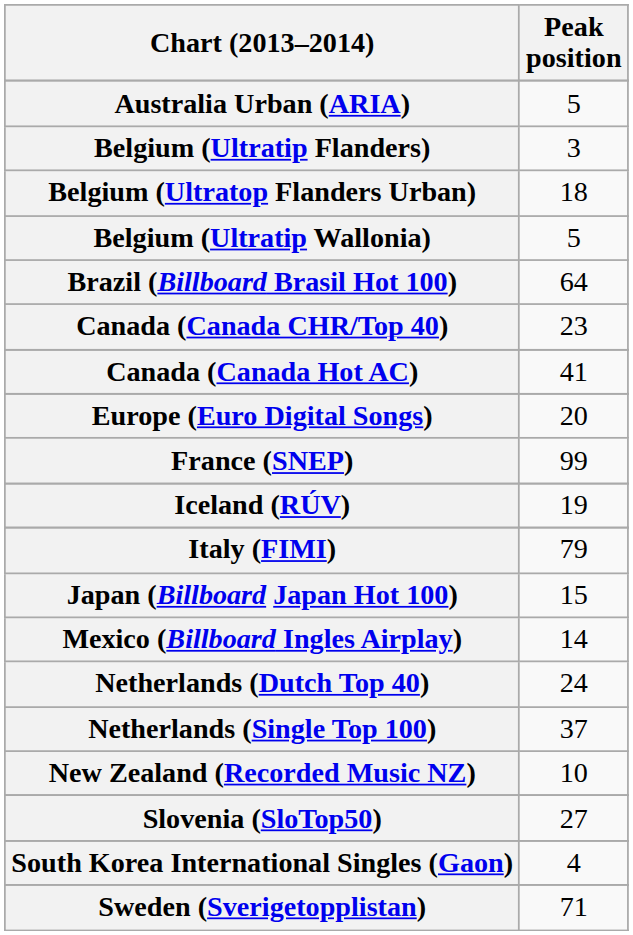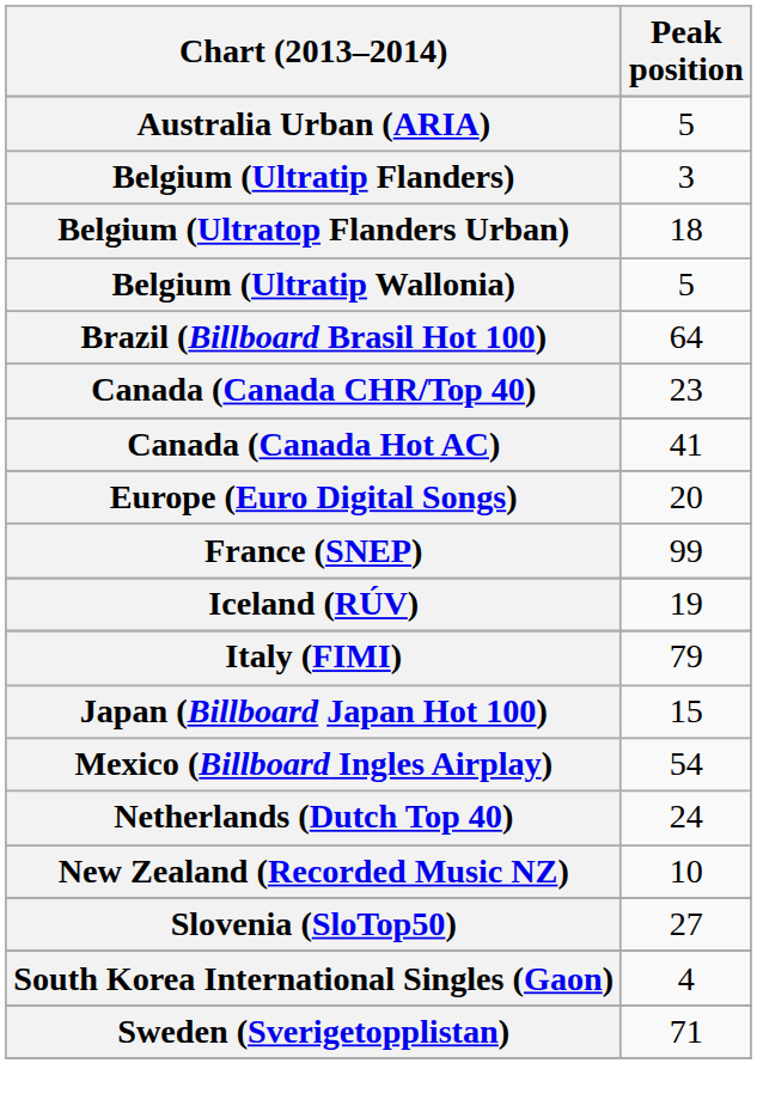 <table class="wikitable plainrowheaders sortable" style="text-align:center;">
 <tr>
 <th scope="col">Chart (2013–2014)</th>
 <th scope="col">Peak<br>position</th>
 </tr>
 <tr>
 </tr>
 <tr>
 <th scope="row">Australia Urban (<a href='#'>ARIA</a>)</th>
 <td>5</td>
 </tr>
 <tr>
 <th scope="row">Belgium (<a href='#'>Ultratip</a> Flanders)</th>
 <td>3</td>
 </tr>
 <tr>
 <th scope="row">Belgium (<a href='#'>Ultratop</a> Flanders Urban)</th>
 <td>18</td>
 </tr>
 <tr>
 <th scope="row">Belgium (<a href='#'>Ultratip</a> Wallonia)</th>
 <td>5</td>
 </tr>
 <tr>
 <th scope="row">Brazil (<a href='#'><em>Billboard</em> Brasil Hot 100</a>)</th>
 <td style="text-align:center;">64</td>
 </tr>
 <tr>
 <th scope="row">Canada (<a href='#'>Canada CHR/Top 40</a>)</th>
 <td>23</td>
 </tr>
 <tr>
 </tr>
 <tr>
 <th scope="row">Canada (<a href='#'>Canada Hot AC</a>)</th>
 <td>41</td>
 </tr>
 <tr>
 </tr>
 <tr>
 <th scope="row">Europe (<a href='#'>Euro Digital Songs</a>)</th>
 <td>20</td>
 </tr>
 <tr>
 <th scope="row">France (<a href='#'>SNEP</a>)</th>
 <td>99</td>
 </tr>
 <tr>
 </tr>
 <tr>
 <th scope="row">Iceland (<a href='#'>RÚV</a>)</th>
 <td>19</td>
 </tr>
 <tr>
 </tr>
 <tr>
 <th scope="row">Italy (<a href='#'>FIMI</a>)</th>
 <td align="center">79</td>
 </tr>
 <tr>
 <th scope="row">Japan (<em><a href='#'>Billboard</a></em> <a href='#'>Japan Hot 100</a>)</th>
 <td>15</td>
 </tr>
 <tr>
 <th scope="row">Mexico (<a href='#'><em>Billboard</em> Ingles Airplay</a>)</th>
-<td>14</td>
+<td>54</td>
 </tr>
 <tr>
 <th scope="row">Netherlands (<a href='#'>Dutch Top 40</a>)</th>
 <td>24</td>
-</tr>
-<tr>
-<th scope="row">Netherlands (<a href='#'>Single Top 100</a>)</th>
-<td>37</td>
 </tr>
 <tr>
 <th scope="row">New Zealand (<a href='#'>Recorded Music NZ</a>)</th>
 <td>10</td>
 </tr>
 <tr>
 </tr>
 <tr>
 <th scope="row">Slovenia (<a href='#'>SloTop50</a>)</th>
 <td align=center>27</td>
 </tr>
 <tr>
 </tr>
 <tr>
 <th scope="row">South Korea International Singles (<a href='#'>Gaon</a>)</th>
 <td>4</td>
 </tr>
 <tr>
 </tr>
 <tr>
 <th scope="row">Sweden (<a href='#'>Sverigetopplistan</a>)</th>
 <td>71</td>
 </tr>
 <tr>
 </tr>
 <tr>
 </tr>
 <tr>
 </tr>
 <tr>
 </tr>
 <tr>
 </tr>
 <tr>
 </tr>
 </table>
